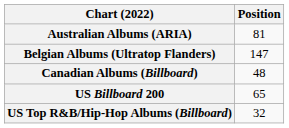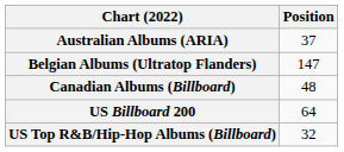 <table class="wikitable sortable plainrowheaders" style="text-align:center">
 <tr>
 <th scope="col">Chart (2022)</th>
 <th scope="col">Position</th>
 </tr>
 <tr>
 <th scope="row">Australian Albums (ARIA)</th>
-<td>81</td>
+<td>37</td>
 </tr>
 <tr>
 <th scope="row">Belgian Albums (Ultratop Flanders)</th>
 <td>147</td>
 </tr>
 <tr>
 <th scope="row">Canadian Albums (<em>Billboard</em>)</th>
 <td>48</td>
 </tr>
 <tr>
 <th scope="row">US <em>Billboard</em> 200</th>
-<td>65</td>
+<td>64</td>
 </tr>
 <tr>
 <th scope="row">US Top R&B/Hip-Hop Albums (<em>Billboard</em>)</th>
 <td>32</td>
 </tr>
 </table>
